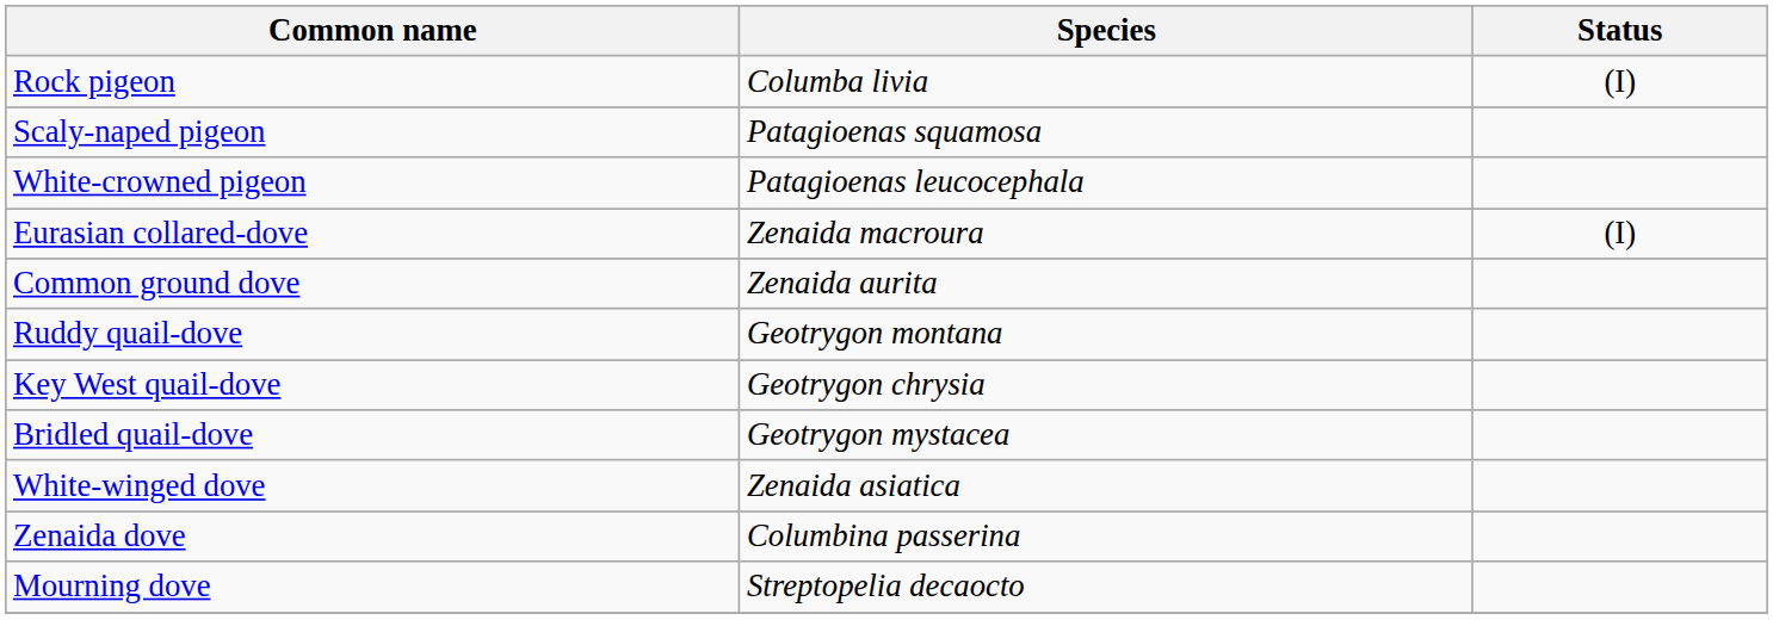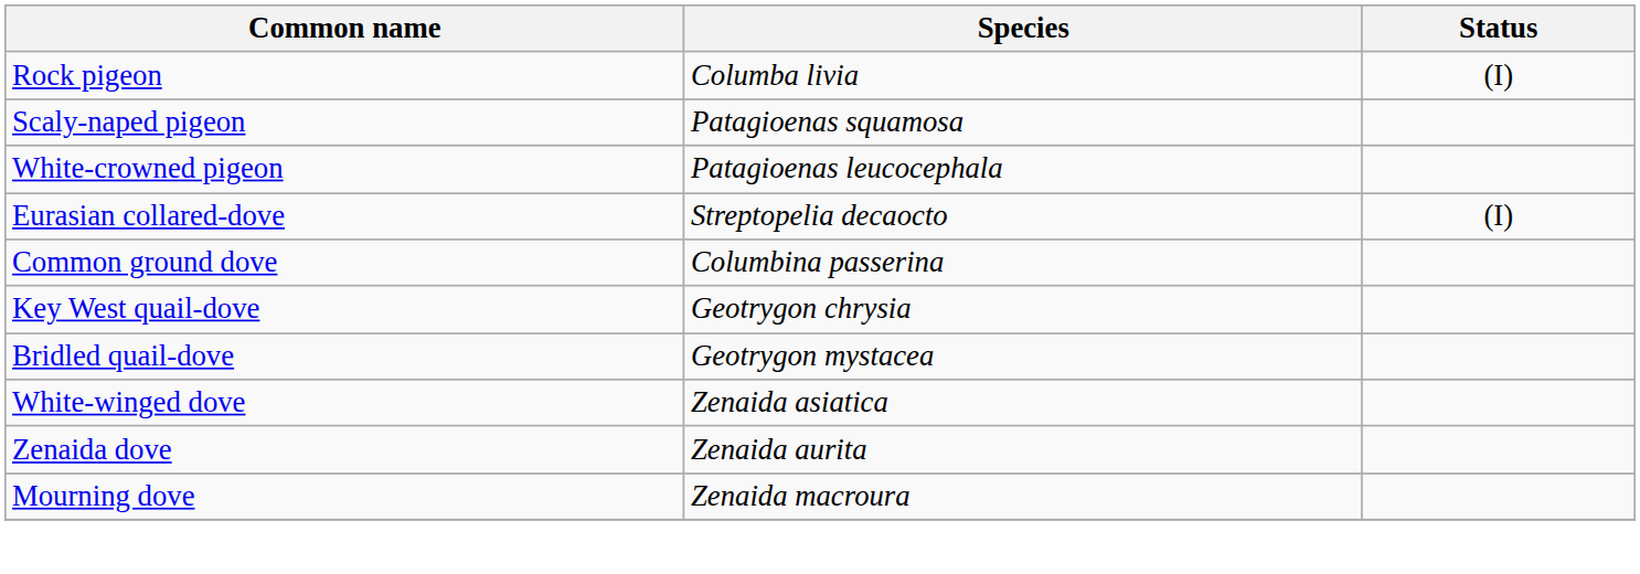 <table width=70% class="wikitable">
 <tr>
 <th width=20%>Common name</th>
 <th width=20%>Species</th>
 <th width=8%>Status</th>
 </tr>
 <tr>
 <td><a href='#'>Rock pigeon</a></td>
 <td><em>Columba livia</em></td>
 <td align=center>(I)</td>
 </tr>
 <tr>
 <td><a href='#'>Scaly-naped pigeon</a></td>
 <td><em>Patagioenas squamosa</em></td>
 <td align=center></td>
 </tr>
 <tr>
 <td><a href='#'>White-crowned pigeon</a></td>
 <td><em>Patagioenas leucocephala</em></td>
 <td align=center></td>
 </tr>
 <tr>
 <td><a href='#'>Eurasian collared-dove</a></td>
-<td><em>Zenaida macroura</em></td>
+<td><em>Streptopelia decaocto</em></td>
 <td align=center>(I)</td>
 </tr>
 <tr>
 <td><a href='#'>Common ground dove</a></td>
-<td><em>Zenaida aurita</em></td>
-<td align=center></td>
-</tr>
-<tr>
-<td><a href='#'>Ruddy quail-dove</a></td>
-<td><em>Geotrygon montana</em></td>
+<td><em>Columbina passerina</em></td>
 <td align=center></td>
 </tr>
 <tr>
 <td><a href='#'>Key West quail-dove</a></td>
 <td><em>Geotrygon chrysia</em></td>
 <td align=center></td>
 </tr>
 <tr>
 <td><a href='#'>Bridled quail-dove</a></td>
 <td><em>Geotrygon mystacea</em></td>
 <td align=center></td>
 </tr>
 <tr>
 <td><a href='#'>White-winged dove</a></td>
 <td><em>Zenaida asiatica</em></td>
 <td align=center></td>
 </tr>
 <tr>
 <td><a href='#'>Zenaida dove</a></td>
-<td><em>Columbina passerina</em></td>
+<td><em>Zenaida aurita</em></td>
 <td align=center></td>
 </tr>
 <tr>
 <td><a href='#'>Mourning dove</a></td>
-<td><em>Streptopelia decaocto</em></td>
+<td><em>Zenaida macroura</em></td>
 <td align=center></td>
 </tr>
 <tr>
 </tr>
 </table>
